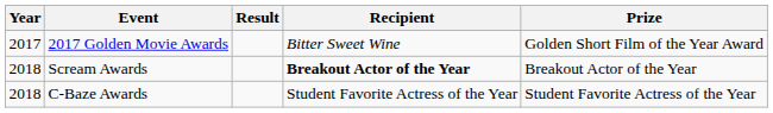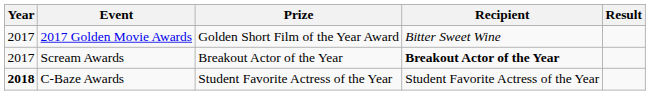 <table class="wikitable">
 <tr>
 <th>Year</th>
 <th>Event</th>
+<th>Prize</th>
+<th>Recipient</th>
 <th>Result</th>
-<th>Recipient</th>
-<th>Prize</th>
 </tr>
 <tr>
 <td>2017</td>
 <td><a href='#'>2017 Golden Movie Awards</a></td>
+<td>Golden Short Film of the Year Award</td>
+<td><em>Bitter Sweet Wine</em></td>
 <td></td>
-<td><em>Bitter Sweet Wine</em></td>
-<td>Golden Short Film of the Year Award</td>
 </tr>
 <tr>
-<td>2018</td>
+<td>2017</td>
 <td>Scream Awards</td>
+<td>Breakout Actor of the Year</td>
+<td><strong>Breakout Actor of the Year</strong></td>
 <td></td>
-<td><strong>Breakout Actor of the Year</strong></td>
-<td>Breakout Actor of the Year</td>
 </tr>
 <tr>
-<td>2018</td>
+<td><strong>2018</strong></td>
 <td>C-Baze Awards</td>
-<td></td>
 <td>Student Favorite Actress of the Year</td>
 <td>Student Favorite Actress of the Year</td>
+<td></td>
 </tr>
 </table>
